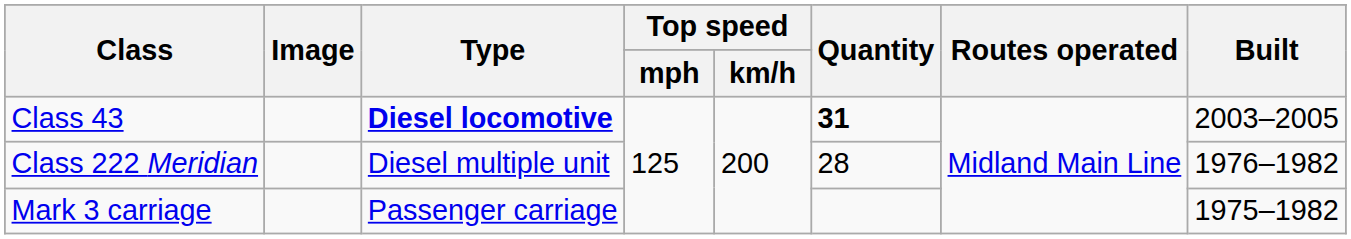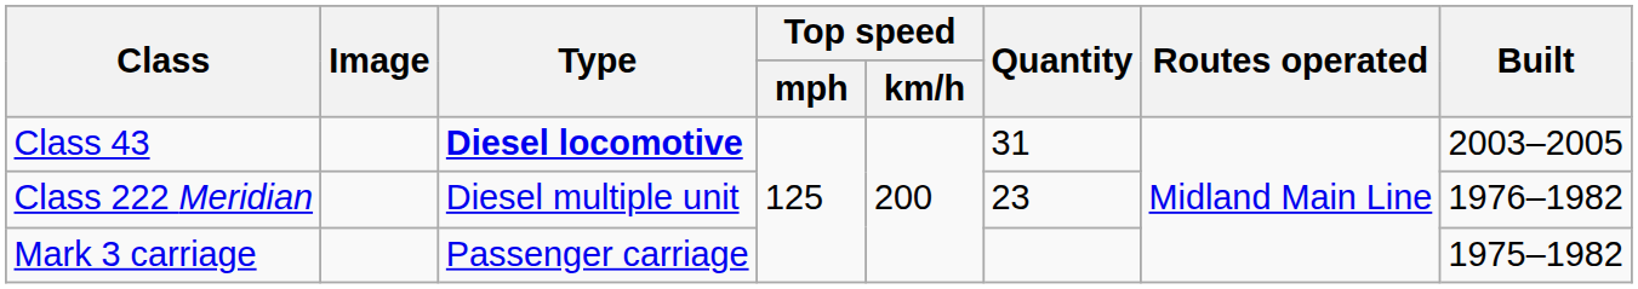 <table class="wikitable">
 <tr ---- bgcolor=#f9f9f9>
 <th rowspan="2">Class</th>
 <th rowspan="2">Image</th>
 <th rowspan="2">Type</th>
 <th colspan="2">Top speed</th>
 <th rowspan="2">Quantity</th>
 <th rowspan="2">Routes operated</th>
 <th rowspan="2">Built</th>
 </tr>
 <tr ---- bgcolor=#f9f9f9>
 <th> mph </th>
 <th> km/h </th>
 </tr>
 <tr>
 <td><a href='#'>Class 43</a></td>
 <td></td>
 <td><strong><a href='#'>Diesel locomotive</a></strong></td>
 <td rowspan="3">125</td>
 <td rowspan="3">200</td>
-<td><strong>31</strong></td>
+<td>31</td>
 <td rowspan="3"><a href='#'>Midland Main Line</a></td>
 <td>2003–2005</td>
 </tr>
 <tr>
 <td><a href='#'>Class 222 <em>Meridian</em></a></td>
 <td></td>
 <td><a href='#'>Diesel multiple unit</a></td>
-<td>28</td>
+<td>23</td>
 <td>1976–1982</td>
 </tr>
 <tr>
 <td><a href='#'>Mark 3 carriage</a></td>
 <td></td>
 <td><a href='#'>Passenger carriage</a></td>
 <td></td>
 <td>1975–1982</td>
 </tr>
 </table>
